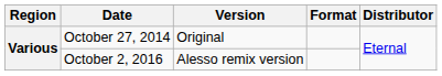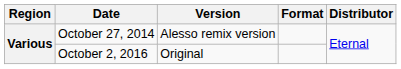 <table class="wikitable plainrowheaders">
 <tr>
 <th>Region</th>
 <th>Date</th>
 <th>Version</th>
 <th>Format</th>
 <th>Distributor</th>
 </tr>
 <tr>
 <th scope="row" rowspan="2">Various</th>
 <td>October 27, 2014</td>
-<td>Original</td>
+<td>Alesso remix version</td>
 <td></td>
 <td rowspan="2"><a href='#'>Eternal</a></td>
 </tr>
 <tr>
 <td>October 2, 2016</td>
-<td>Alesso remix version</td>
+<td>Original</td>
 <td></td>
 </tr>
 </table>
